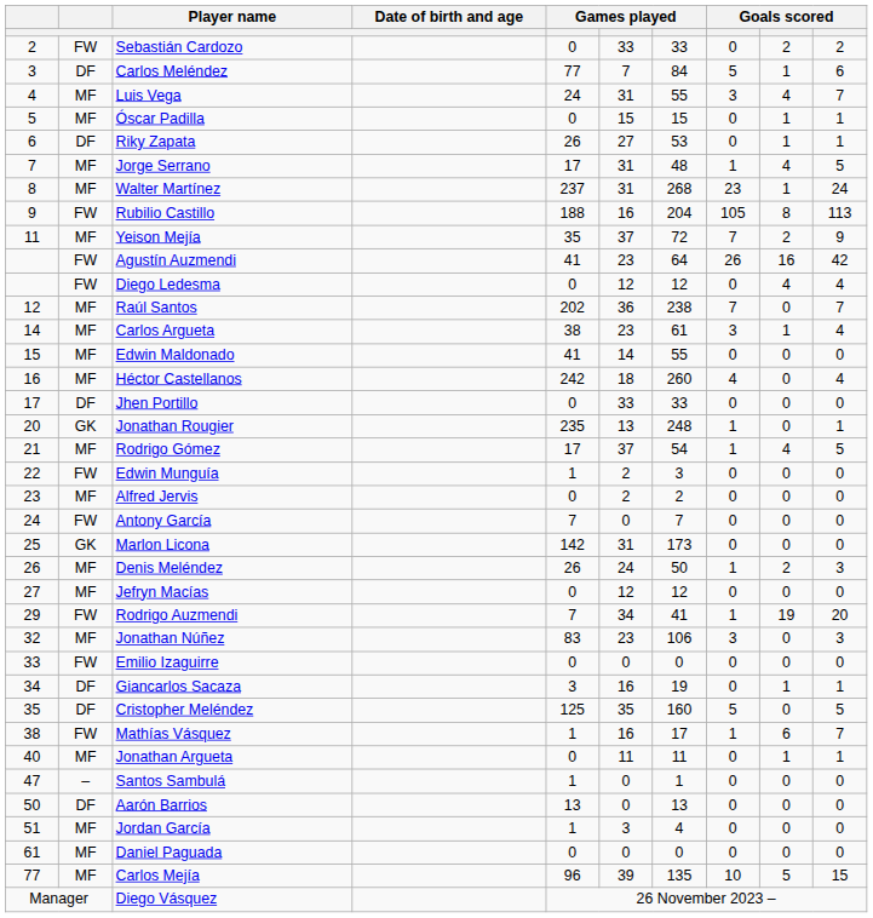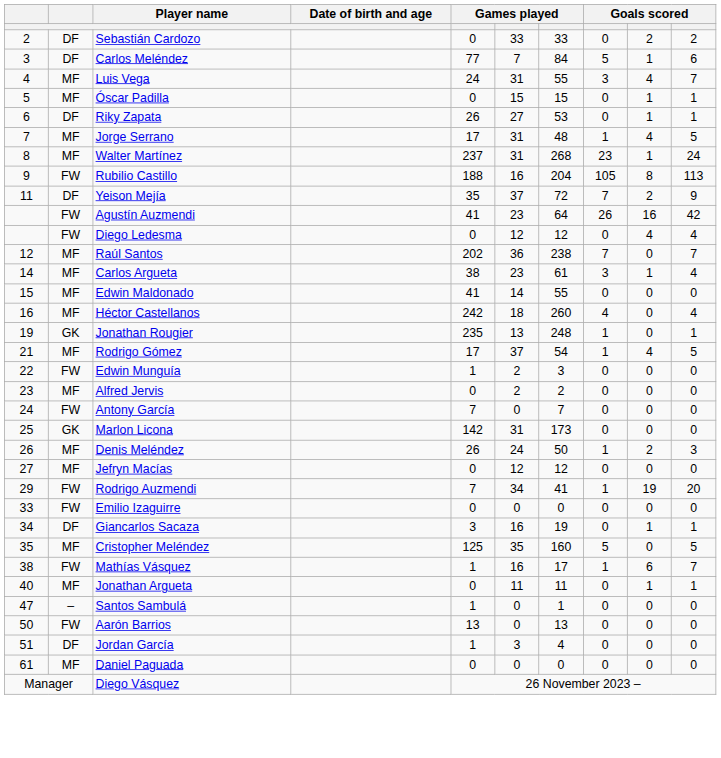 <table class="wikitable">
 <tr>
 <th width="50"></th>
 <th width="50"></th>
 <th width="250">Player name</th>
 <th width="200">Date of birth and age</th>
 <th width="150" colspan="3">Games played</th>
 <th width="150" colspan="3">Goals scored</th>
 </tr>
 <tr>
 <th colspan="4"></th>
 <th width="50"></th>
 <th width="50"></th>
 <th width="50"></th>
 <th width="50"></th>
 <th width="50"></th>
 <th width="50"></th>
 </tr>
 <tr align="center">
 <td>2</td>
-<td>FW</td>
+<td>DF</td>
 <td align="left"> <a href='#'>Sebastián Cardozo</a></td>
 <td></td>
 <td>0</td>
 <td>33</td>
 <td>33</td>
 <td>0</td>
 <td>2</td>
 <td>2</td>
 </tr>
 <tr align="center">
 <td>3</td>
 <td>DF</td>
 <td align="left"> <a href='#'>Carlos Meléndez</a></td>
 <td></td>
 <td>77</td>
 <td>7</td>
 <td>84</td>
 <td>5</td>
 <td>1</td>
 <td>6</td>
 </tr>
 <tr align="center">
 <td>4</td>
 <td>MF</td>
 <td align="left"> <a href='#'>Luis Vega</a></td>
 <td></td>
 <td>24</td>
 <td>31</td>
 <td>55</td>
 <td>3</td>
 <td>4</td>
 <td>7</td>
 </tr>
 <tr align="center">
 <td>5</td>
 <td>MF</td>
 <td align="left"> <a href='#'>Óscar Padilla</a></td>
 <td></td>
 <td>0</td>
 <td>15</td>
 <td>15</td>
 <td>0</td>
 <td>1</td>
 <td>1</td>
 </tr>
 <tr align="center">
 <td>6</td>
 <td>DF</td>
 <td align="left"> <a href='#'>Riky Zapata</a></td>
 <td></td>
 <td>26</td>
 <td>27</td>
 <td>53</td>
 <td>0</td>
 <td>1</td>
 <td>1</td>
 </tr>
 <tr align="center">
 <td>7</td>
 <td>MF</td>
 <td align="left"> <a href='#'>Jorge Serrano</a></td>
 <td></td>
 <td>17</td>
 <td>31</td>
 <td>48</td>
 <td>1</td>
 <td>4</td>
 <td>5</td>
 </tr>
 <tr align="center">
 <td>8</td>
 <td>MF</td>
 <td align="left"> <a href='#'>Walter Martínez</a></td>
 <td></td>
 <td>237</td>
 <td>31</td>
 <td>268</td>
 <td>23</td>
 <td>1</td>
 <td>24</td>
 </tr>
 <tr align="center">
 <td>9</td>
 <td>FW</td>
 <td align="left"> <a href='#'>Rubilio Castillo</a></td>
 <td></td>
 <td>188</td>
 <td>16</td>
 <td>204</td>
 <td>105</td>
 <td>8</td>
 <td>113</td>
 </tr>
 <tr align="center">
 <td>11</td>
-<td>MF</td>
+<td>DF</td>
 <td align="left"> <a href='#'>Yeison Mejía</a></td>
 <td></td>
 <td>35</td>
 <td>37</td>
 <td>72</td>
 <td>7</td>
 <td>2</td>
 <td>9</td>
 </tr>
 <tr align="center">
 <td></td>
 <td>FW</td>
 <td align="left"> <a href='#'>Agustín Auzmendi</a></td>
 <td></td>
 <td>41</td>
 <td>23</td>
 <td>64</td>
 <td>26</td>
 <td>16</td>
 <td>42</td>
 </tr>
 <tr align="center">
 <td></td>
 <td>FW</td>
 <td align="left"> <a href='#'>Diego Ledesma</a></td>
 <td></td>
 <td>0</td>
 <td>12</td>
 <td>12</td>
 <td>0</td>
 <td>4</td>
 <td>4</td>
 </tr>
 <tr align="center">
 <td>12</td>
 <td>MF</td>
 <td align="left"> <a href='#'>Raúl Santos</a></td>
 <td></td>
 <td>202</td>
 <td>36</td>
 <td>238</td>
 <td>7</td>
 <td>0</td>
 <td>7</td>
 </tr>
 <tr align="center">
 <td>14</td>
 <td>MF</td>
 <td align="left"> <a href='#'>Carlos Argueta</a></td>
 <td></td>
 <td>38</td>
 <td>23</td>
 <td>61</td>
 <td>3</td>
 <td>1</td>
 <td>4</td>
 </tr>
 <tr align="center">
 <td>15</td>
 <td>MF</td>
 <td align="left"> <a href='#'>Edwin Maldonado</a></td>
 <td></td>
 <td>41</td>
 <td>14</td>
 <td>55</td>
 <td>0</td>
 <td>0</td>
 <td>0</td>
 </tr>
 <tr align="center">
 <td>16</td>
 <td>MF</td>
 <td align="left"> <a href='#'>Héctor Castellanos</a></td>
 <td></td>
 <td>242</td>
 <td>18</td>
 <td>260</td>
 <td>4</td>
 <td>0</td>
 <td>4</td>
 </tr>
 <tr align="center">
-<td>17</td>
-<td>DF</td>
-<td align="left"> <a href='#'>Jhen Portillo</a></td>
-<td></td>
-<td>0</td>
-<td>33</td>
-<td>33</td>
-<td>0</td>
-<td>0</td>
-<td>0</td>
-</tr>
-<tr align="center">
-<td>20</td>
+<td>19</td>
 <td>GK</td>
 <td align="left"> <a href='#'>Jonathan Rougier</a></td>
 <td></td>
 <td>235</td>
 <td>13</td>
 <td>248</td>
 <td>1</td>
 <td>0</td>
 <td>1</td>
 </tr>
 <tr align="center">
 <td>21</td>
 <td>MF</td>
 <td align="left"> <a href='#'>Rodrigo Gómez</a></td>
 <td></td>
 <td>17</td>
 <td>37</td>
 <td>54</td>
 <td>1</td>
 <td>4</td>
 <td>5</td>
 </tr>
 <tr align="center">
 <td>22</td>
 <td>FW</td>
 <td align="left"> <a href='#'>Edwin Munguía</a></td>
 <td></td>
 <td>1</td>
 <td>2</td>
 <td>3</td>
 <td>0</td>
 <td>0</td>
 <td>0</td>
 </tr>
 <tr align="center">
 <td>23</td>
 <td>MF</td>
 <td align="left"> <a href='#'>Alfred Jervis</a></td>
 <td></td>
 <td>0</td>
 <td>2</td>
 <td>2</td>
 <td>0</td>
 <td>0</td>
 <td>0</td>
 </tr>
 <tr align="center">
 <td>24</td>
 <td>FW</td>
 <td align="left"> <a href='#'>Antony García</a></td>
 <td></td>
 <td>7</td>
 <td>0</td>
 <td>7</td>
 <td>0</td>
 <td>0</td>
 <td>0</td>
 </tr>
 <tr align="center">
 <td>25</td>
 <td>GK</td>
 <td align="left"> <a href='#'>Marlon Licona</a></td>
 <td></td>
 <td>142</td>
 <td>31</td>
 <td>173</td>
 <td>0</td>
 <td>0</td>
 <td>0</td>
 </tr>
 <tr align="center">
 <td>26</td>
 <td>MF</td>
 <td align="left"> <a href='#'>Denis Meléndez</a></td>
 <td></td>
 <td>26</td>
 <td>24</td>
 <td>50</td>
 <td>1</td>
 <td>2</td>
 <td>3</td>
 </tr>
 <tr align="center">
 <td>27</td>
 <td>MF</td>
 <td align="left"> <a href='#'>Jefryn Macías</a></td>
 <td></td>
 <td>0</td>
 <td>12</td>
 <td>12</td>
 <td>0</td>
 <td>0</td>
 <td>0</td>
 </tr>
 <tr align="center">
 <td>29</td>
 <td>FW</td>
 <td align="left"> <a href='#'>Rodrigo Auzmendi</a></td>
 <td></td>
 <td>7</td>
 <td>34</td>
 <td>41</td>
 <td>1</td>
 <td>19</td>
 <td>20</td>
 </tr>
 <tr align="center">
-<td>32</td>
-<td>MF</td>
-<td align="left"> <a href='#'>Jonathan Núñez</a></td>
-<td></td>
-<td>83</td>
-<td>23</td>
-<td>106</td>
-<td>3</td>
-<td>0</td>
-<td>3</td>
-</tr>
-<tr align="center">
 <td>33</td>
 <td>FW</td>
 <td align="left"> <a href='#'>Emilio Izaguirre</a></td>
 <td></td>
 <td>0</td>
 <td>0</td>
 <td>0</td>
 <td>0</td>
 <td>0</td>
 <td>0</td>
 </tr>
 <tr align="center">
 <td>34</td>
 <td>DF</td>
 <td align="left"> <a href='#'>Giancarlos Sacaza</a></td>
 <td></td>
 <td>3</td>
 <td>16</td>
 <td>19</td>
 <td>0</td>
 <td>1</td>
 <td>1</td>
 </tr>
 <tr align="center">
 <td>35</td>
-<td>DF</td>
+<td>MF</td>
 <td align="left"> <a href='#'>Cristopher Meléndez</a></td>
 <td></td>
 <td>125</td>
 <td>35</td>
 <td>160</td>
 <td>5</td>
 <td>0</td>
 <td>5</td>
 </tr>
 <tr align="center">
 <td>38</td>
 <td>FW</td>
 <td align="left"> <a href='#'>Mathías Vásquez</a></td>
 <td></td>
 <td>1</td>
 <td>16</td>
 <td>17</td>
 <td>1</td>
 <td>6</td>
 <td>7</td>
 </tr>
 <tr align="center">
 <td>40</td>
 <td>MF</td>
 <td align="left"> <a href='#'>Jonathan Argueta</a></td>
 <td></td>
 <td>0</td>
 <td>11</td>
 <td>11</td>
 <td>0</td>
 <td>1</td>
 <td>1</td>
 </tr>
 <tr align="center">
 <td>47</td>
 <td>–</td>
 <td align="left"> <a href='#'>Santos Sambulá</a></td>
 <td></td>
 <td>1</td>
 <td>0</td>
 <td>1</td>
 <td>0</td>
 <td>0</td>
 <td>0</td>
 </tr>
 <tr align="center">
 <td>50</td>
-<td>DF</td>
+<td>FW</td>
 <td align="left"> <a href='#'>Aarón Barrios</a></td>
 <td></td>
 <td>13</td>
 <td>0</td>
 <td>13</td>
 <td>0</td>
 <td>0</td>
 <td>0</td>
 </tr>
 <tr align="center">
 <td>51</td>
-<td>MF</td>
+<td>DF</td>
 <td align="left"> <a href='#'>Jordan García</a></td>
 <td></td>
 <td>1</td>
 <td>3</td>
 <td>4</td>
 <td>0</td>
 <td>0</td>
 <td>0</td>
 </tr>
 <tr align="center">
 <td>61</td>
 <td>MF</td>
 <td align="left"> <a href='#'>Daniel Paguada</a></td>
 <td></td>
 <td>0</td>
 <td>0</td>
 <td>0</td>
 <td>0</td>
 <td>0</td>
 <td>0</td>
 </tr>
 <tr align="center">
-<td>77</td>
-<td>MF</td>
-<td align="left"> <a href='#'>Carlos Mejía</a></td>
-<td></td>
-<td>96</td>
-<td>39</td>
-<td>135</td>
-<td>10</td>
-<td>5</td>
-<td>15</td>
-</tr>
-<tr align="center">
 <td colspan=2>Manager</td>
 <td align="left"> <a href='#'>Diego Vásquez</a></td>
 <td></td>
 <td colspan="6">26 November 2023 –</td>
 </tr>
 </table>
